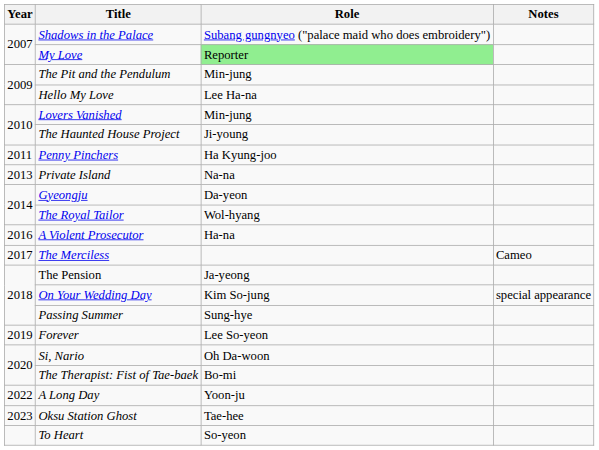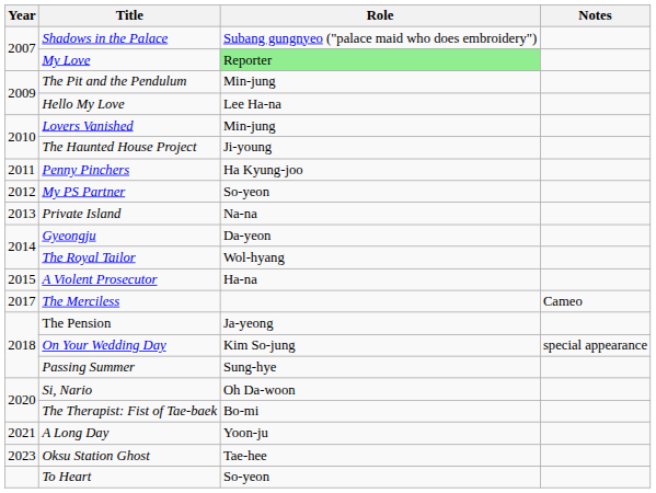 <table class="wikitable sortable" border="1">
 <tr>
 <th>Year</th>
 <th>Title</th>
 <th>Role</th>
 <th>Notes</th>
 </tr>
 <tr>
 <td rowspan=2>2007</td>
 <td><em><a href='#'>Shadows in the Palace</a></em></td>
 <td><a href='#'>Subang gungnyeo</a> ("palace maid who does embroidery")</td>
 <td></td>
 </tr>
 <tr>
 <td><em><a href='#'>My Love</a></em></td>
 <td style="background: lightgreen;">Reporter</td>
 <td></td>
 </tr>
 <tr>
 <td rowspan=2>2009</td>
 <td><em>The Pit and the Pendulum</em></td>
 <td>Min-jung</td>
 <td></td>
 </tr>
 <tr>
 <td><em>Hello My Love</em></td>
 <td>Lee Ha-na</td>
 <td></td>
 </tr>
 <tr>
 <td rowspan=2>2010</td>
 <td><em><a href='#'>Lovers Vanished</a></em></td>
 <td>Min-jung</td>
 <td></td>
 </tr>
 <tr>
 <td><em>The Haunted House Project</em></td>
 <td>Ji-young</td>
 <td></td>
 </tr>
 <tr>
 <td>2011</td>
 <td><em><a href='#'>Penny Pinchers</a></em></td>
 <td>Ha Kyung-joo</td>
 <td></td>
 </tr>
 <tr>
+<td>2012</td>
+<td><em><a href='#'>My PS Partner</a></em></td>
+<td>So-yeon</td>
+<td></td>
+</tr>
+<tr>
 <td>2013</td>
 <td><em>Private Island</em></td>
 <td>Na-na</td>
 <td></td>
 </tr>
 <tr>
 <td rowspan=2>2014</td>
 <td><em><a href='#'>Gyeongju</a></em></td>
 <td>Da-yeon</td>
 <td></td>
 </tr>
 <tr>
 <td><em><a href='#'>The Royal Tailor</a></em></td>
 <td>Wol-hyang</td>
 <td></td>
 </tr>
 <tr>
-<td>2016</td>
+<td>2015</td>
 <td><em><a href='#'>A Violent Prosecutor</a></em></td>
 <td>Ha-na</td>
 <td></td>
 </tr>
 <tr>
 <td>2017</td>
 <td><em><a href='#'>The Merciless</a></em></td>
 <td></td>
 <td>Cameo</td>
 </tr>
 <tr>
 <td rowspan=3>2018</td>
 <td>The Pension</td>
 <td>Ja-yeong</td>
 <td></td>
 </tr>
 <tr>
 <td><em><a href='#'>On Your Wedding Day</a></em></td>
 <td>Kim So-jung</td>
 <td>special appearance</td>
 </tr>
 <tr>
 <td><em>Passing Summer</em></td>
 <td>Sung-hye</td>
 <td></td>
 </tr>
 <tr>
-<td>2019</td>
-<td><em>Forever</em></td>
-<td>Lee So-yeon</td>
-<td></td>
-</tr>
-<tr>
 <td rowspan=2>2020</td>
 <td><em>Si, Nario</em></td>
 <td>Oh Da-woon</td>
 <td></td>
 </tr>
 <tr>
 <td><em>The Therapist: Fist of Tae-baek</em></td>
 <td>Bo-mi</td>
 <td></td>
 </tr>
 <tr>
-<td>2022</td>
+<td>2021</td>
 <td><em>A Long Day</em></td>
 <td>Yoon-ju</td>
 <td></td>
 </tr>
 <tr>
 <td>2023</td>
 <td><em>Oksu Station Ghost</em></td>
 <td>Tae-hee</td>
 <td></td>
 </tr>
 <tr>
 <td></td>
 <td><em>To Heart</em></td>
 <td>So-yeon</td>
 <td></td>
 </tr>
 </table>
